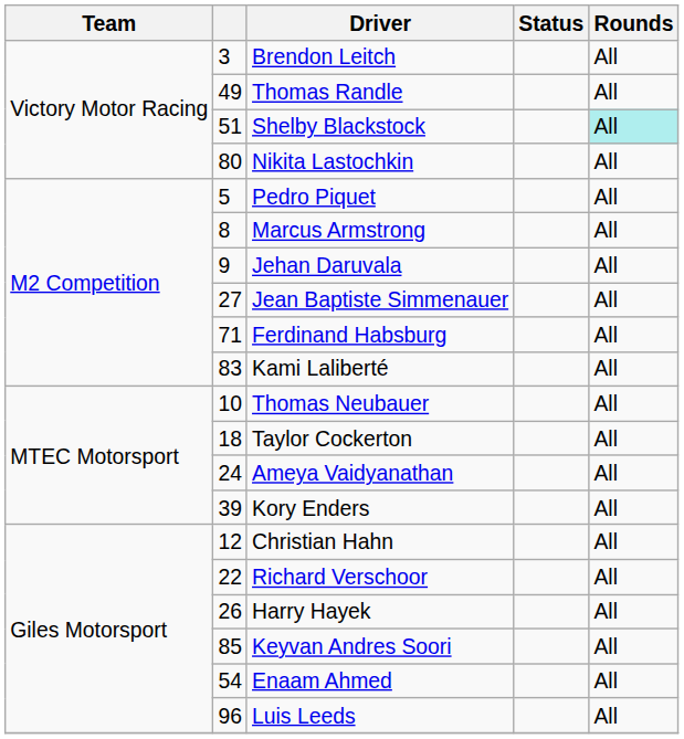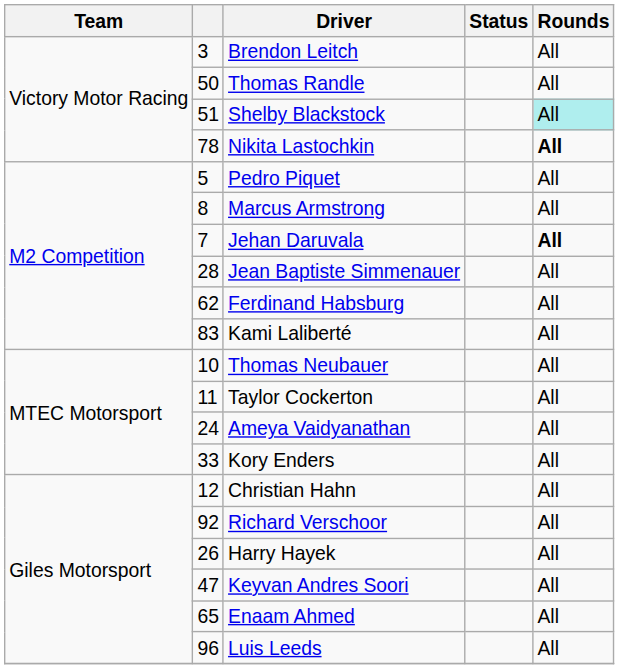 <table class="wikitable" style="font-size: 87%">
 <tr>
 <th>Team</th>
 <th></th>
 <th>Driver</th>
 <th>Status</th>
 <th>Rounds</th>
 </tr>
 <tr>
 <td rowspan="4">Victory Motor Racing</td>
 <td>3</td>
 <td> <a href='#'>Brendon Leitch</a></td>
 <td></td>
 <td>All</td>
 </tr>
 <tr>
-<td>49</td>
+<td>50</td>
 <td> <a href='#'>Thomas Randle</a></td>
 <td></td>
 <td>All</td>
 </tr>
 <tr>
 <td>51</td>
 <td> <a href='#'>Shelby Blackstock</a></td>
 <td align=center></td>
 <td style="background: paleturquoise;">All</td>
 </tr>
 <tr>
-<td>80</td>
+<td>78</td>
 <td> <a href='#'>Nikita Lastochkin</a></td>
 <td align=center></td>
-<td>All</td>
+<td><strong>All</strong></td>
 </tr>
 <tr>
 <td rowspan="6"><a href='#'>M2 Competition</a></td>
 <td>5</td>
 <td> <a href='#'>Pedro Piquet</a></td>
 <td></td>
 <td>All</td>
 </tr>
 <tr>
 <td>8</td>
 <td> <a href='#'>Marcus Armstrong</a></td>
 <td align=center></td>
 <td>All</td>
 </tr>
 <tr>
-<td>9</td>
+<td>7</td>
 <td> <a href='#'>Jehan Daruvala</a></td>
 <td></td>
-<td>All</td>
+<td><strong>All</strong></td>
 </tr>
 <tr>
-<td>27</td>
+<td>28</td>
 <td> <a href='#'>Jean Baptiste Simmenauer</a></td>
 <td align=center></td>
 <td>All</td>
 </tr>
 <tr>
-<td>71</td>
+<td>62</td>
 <td> <a href='#'>Ferdinand Habsburg</a></td>
 <td></td>
 <td>All</td>
 </tr>
 <tr>
 <td>83</td>
 <td> Kami Laliberté</td>
 <td></td>
 <td>All</td>
 </tr>
 <tr>
 <td rowspan="4">MTEC Motorsport</td>
 <td>10</td>
 <td> <a href='#'>Thomas Neubauer</a></td>
 <td align=center></td>
 <td>All</td>
 </tr>
 <tr>
-<td>18</td>
+<td>11</td>
 <td> Taylor Cockerton</td>
 <td></td>
 <td>All</td>
 </tr>
 <tr>
 <td>24</td>
 <td> <a href='#'>Ameya Vaidyanathan</a></td>
 <td align=center></td>
 <td>All</td>
 </tr>
 <tr>
-<td>39</td>
+<td>33</td>
 <td> Kory Enders</td>
 <td align=center></td>
 <td>All</td>
 </tr>
 <tr>
 <td rowspan="6">Giles Motorsport</td>
 <td>12</td>
 <td> Christian Hahn</td>
 <td align=center></td>
 <td>All</td>
 </tr>
 <tr>
-<td>22</td>
+<td>92</td>
 <td> <a href='#'>Richard Verschoor</a></td>
 <td align=center></td>
 <td>All</td>
 </tr>
 <tr>
 <td>26</td>
 <td> Harry Hayek</td>
 <td align=center></td>
 <td>All</td>
 </tr>
 <tr>
-<td>85</td>
+<td>47</td>
 <td> <a href='#'>Keyvan Andres Soori</a></td>
 <td align=center></td>
 <td>All</td>
 </tr>
 <tr>
-<td>54</td>
+<td>65</td>
 <td> <a href='#'>Enaam Ahmed</a></td>
 <td align=center></td>
 <td>All</td>
 </tr>
 <tr>
 <td>96</td>
 <td> <a href='#'>Luis Leeds</a></td>
 <td align=center></td>
 <td>All</td>
 </tr>
 <tr>
 </tr>
 </table>
